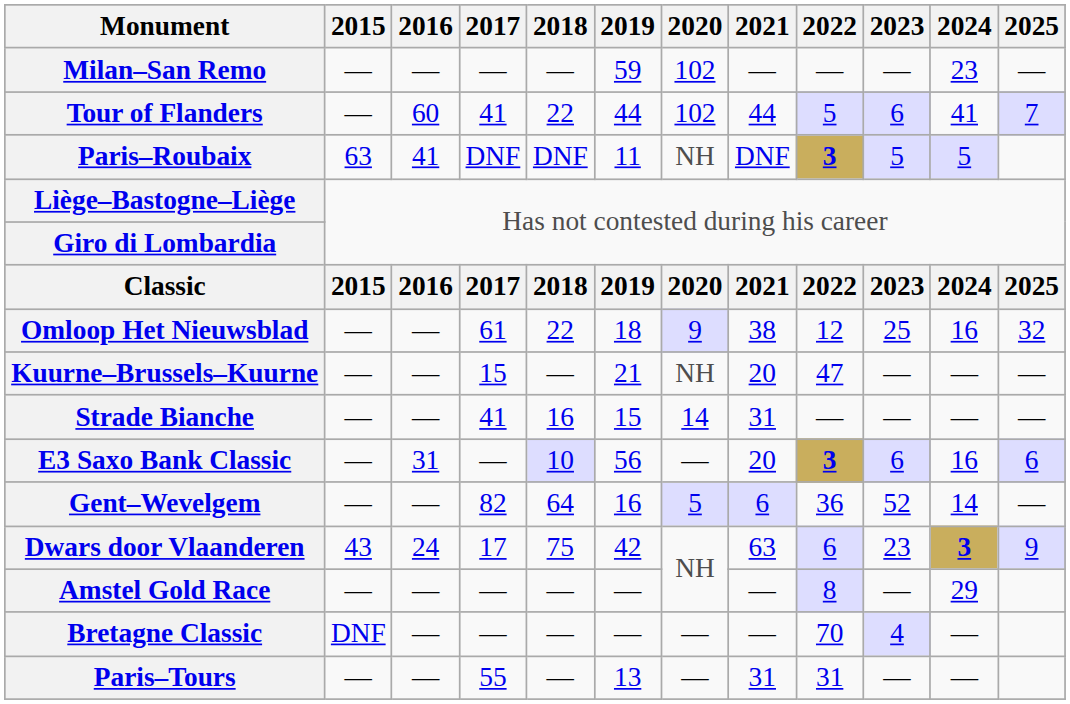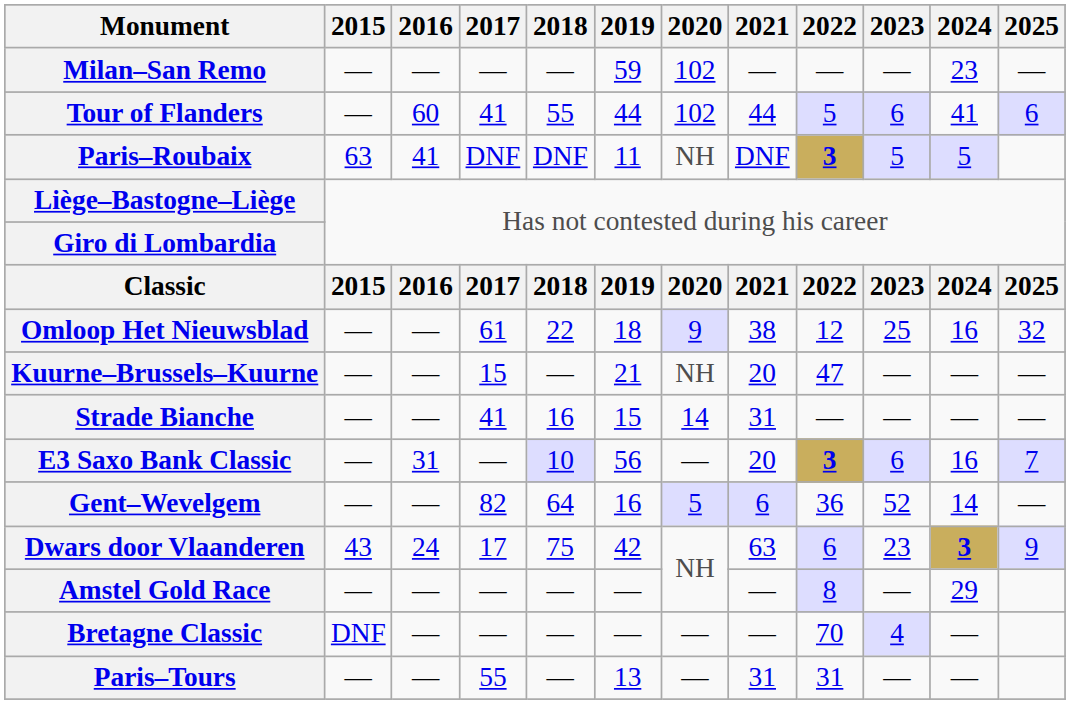 <table class="wikitable plainrowheaders">
 <tr>
 <th>Monument</th>
 <th scope="col">2015</th>
 <th scope="col">2016</th>
 <th scope="col">2017</th>
 <th scope="col">2018</th>
 <th scope="col">2019</th>
 <th scope="col">2020</th>
 <th scope="col">2021</th>
 <th scope="col">2022</th>
 <th scope="col">2023</th>
 <th scope="col">2024</th>
 <th scope="col">2025</th>
 </tr>
 <tr style="text-align:center;">
 <th scope="row"><a href='#'>Milan–San Remo</a></th>
 <td>—</td>
 <td>—</td>
 <td>—</td>
 <td>—</td>
 <td><a href='#'>59</a></td>
 <td><a href='#'>102</a></td>
 <td>—</td>
 <td>—</td>
 <td>—</td>
 <td><a href='#'>23</a></td>
 <td>—</td>
 </tr>
 <tr style="text-align:center;">
 <th scope="row"><a href='#'>Tour of Flanders</a></th>
 <td>—</td>
 <td><a href='#'>60</a></td>
 <td><a href='#'>41</a></td>
-<td><a href='#'>22</a></td>
+<td><a href='#'>55</a></td>
 <td><a href='#'>44</a></td>
 <td><a href='#'>102</a></td>
 <td><a href='#'>44</a></td>
 <td style="background:#ddf;"><a href='#'>5</a></td>
 <td style="background:#ddf;"><a href='#'>6</a></td>
 <td><a href='#'>41</a></td>
-<td style="background:#ddf;"><a href='#'>7</a></td>
+<td style="background:#ddf;"><a href='#'>6</a></td>
 </tr>
 <tr style="text-align:center;">
 <th scope="row"><a href='#'>Paris–Roubaix</a></th>
 <td><a href='#'>63</a></td>
 <td><a href='#'>41</a></td>
 <td><a href='#'>DNF</a></td>
 <td><a href='#'>DNF</a></td>
 <td><a href='#'>11</a></td>
 <td style="color:#4d4d4d;">NH</td>
 <td><a href='#'>DNF</a></td>
 <td style="background:#C9AE5D;"><a href='#'><strong>3</strong></a></td>
 <td style="background:#ddf;"><a href='#'>5</a></td>
 <td style="background:#ddf;"><a href='#'>5</a></td>
 <td></td>
 </tr>
 <tr style="text-align:center;">
 <th scope="row"><a href='#'>Liège–Bastogne–Liège</a></th>
 <td style="color:#4d4d4d;" colspan=11 rowspan=2>Has not contested during his career</td>
 </tr>
 <tr style="text-align:center;">
 <th scope="row"><a href='#'>Giro di Lombardia</a></th>
 </tr>
 <tr>
 <th>Classic</th>
 <th scope="col">2015</th>
 <th scope="col">2016</th>
 <th scope="col">2017</th>
 <th scope="col">2018</th>
 <th scope="col">2019</th>
 <th scope="col">2020</th>
 <th scope="col">2021</th>
 <th scope="col">2022</th>
 <th scope="col">2023</th>
 <th scope="col">2024</th>
 <th scope="col">2025</th>
 </tr>
 <tr style="text-align:center;">
 <th scope="row"><a href='#'>Omloop Het Nieuwsblad</a></th>
 <td>—</td>
 <td>—</td>
 <td><a href='#'>61</a></td>
 <td><a href='#'>22</a></td>
 <td><a href='#'>18</a></td>
 <td style="background:#ddf;"><a href='#'>9</a></td>
 <td><a href='#'>38</a></td>
 <td><a href='#'>12</a></td>
 <td><a href='#'>25</a></td>
 <td><a href='#'>16</a></td>
 <td><a href='#'>32</a></td>
 </tr>
 <tr style="text-align:center;">
 <th scope="row"><a href='#'>Kuurne–Brussels–Kuurne</a></th>
 <td>—</td>
 <td>—</td>
 <td><a href='#'>15</a></td>
 <td>—</td>
 <td><a href='#'>21</a></td>
 <td style="color:#4d4d4d;">NH</td>
 <td><a href='#'>20</a></td>
 <td><a href='#'>47</a></td>
 <td>—</td>
 <td>—</td>
 <td>—</td>
 </tr>
 <tr style="text-align:center;">
 <th scope="row"><a href='#'>Strade Bianche</a></th>
 <td>—</td>
 <td>—</td>
 <td><a href='#'>41</a></td>
 <td><a href='#'>16</a></td>
 <td><a href='#'>15</a></td>
 <td><a href='#'>14</a></td>
 <td><a href='#'>31</a></td>
 <td>—</td>
 <td>—</td>
 <td>—</td>
 <td>—</td>
 </tr>
 <tr style="text-align:center;">
 <th scope="row"><a href='#'>E3 Saxo Bank Classic</a></th>
 <td>—</td>
 <td><a href='#'>31</a></td>
 <td>—</td>
 <td style="background:#ddf;"><a href='#'>10</a></td>
 <td><a href='#'>56</a></td>
 <td>—</td>
 <td><a href='#'>20</a></td>
 <td style="background:#C9AE5D;"><a href='#'><strong>3</strong></a></td>
 <td style="background:#ddf;"><a href='#'>6</a></td>
 <td><a href='#'>16</a></td>
-<td style="background:#ddf;"><a href='#'>6</a></td>
+<td style="background:#ddf;"><a href='#'>7</a></td>
 </tr>
 <tr style="text-align:center;">
 <th scope="row"><a href='#'>Gent–Wevelgem</a></th>
 <td>—</td>
 <td>—</td>
 <td><a href='#'>82</a></td>
 <td><a href='#'>64</a></td>
 <td><a href='#'>16</a></td>
 <td style="background:#ddf;"><a href='#'>5</a></td>
 <td style="background:#ddf;"><a href='#'>6</a></td>
 <td><a href='#'>36</a></td>
 <td><a href='#'>52</a></td>
 <td><a href='#'>14</a></td>
 <td>—</td>
 </tr>
 <tr style="text-align:center;">
 <th scope="row"><a href='#'>Dwars door Vlaanderen</a></th>
 <td><a href='#'>43</a></td>
 <td><a href='#'>24</a></td>
 <td><a href='#'>17</a></td>
 <td><a href='#'>75</a></td>
 <td><a href='#'>42</a></td>
 <td style="color:#4d4d4d;" rowspan=2>NH</td>
 <td><a href='#'>63</a></td>
 <td style="background:#ddf;"><a href='#'>6</a></td>
 <td><a href='#'>23</a></td>
 <td style="background:#C9AE5D;"><a href='#'><strong>3</strong></a></td>
 <td style="background:#ddf;"><a href='#'>9</a></td>
 </tr>
 <tr style="text-align:center;">
 <th scope="row"><a href='#'>Amstel Gold Race</a></th>
 <td>—</td>
 <td>—</td>
 <td>—</td>
 <td>—</td>
 <td>—</td>
 <td>—</td>
 <td style="background:#ddf;"><a href='#'>8</a></td>
 <td>—</td>
 <td><a href='#'>29</a></td>
 <td></td>
 </tr>
 <tr style="text-align:center;">
 <th scope="row"><a href='#'>Bretagne Classic</a></th>
 <td><a href='#'>DNF</a></td>
 <td>—</td>
 <td>—</td>
 <td>—</td>
 <td>—</td>
 <td>—</td>
 <td>—</td>
 <td><a href='#'>70</a></td>
 <td style="background:#ddf;"><a href='#'>4</a></td>
 <td>—</td>
 <td></td>
 </tr>
 <tr style="text-align:center;">
 <th scope="row"><a href='#'>Paris–Tours</a></th>
 <td>—</td>
 <td>—</td>
 <td><a href='#'>55</a></td>
 <td>—</td>
 <td><a href='#'>13</a></td>
 <td>—</td>
 <td><a href='#'>31</a></td>
 <td><a href='#'>31</a></td>
 <td>—</td>
 <td>—</td>
 <td></td>
 </tr>
 </table>
